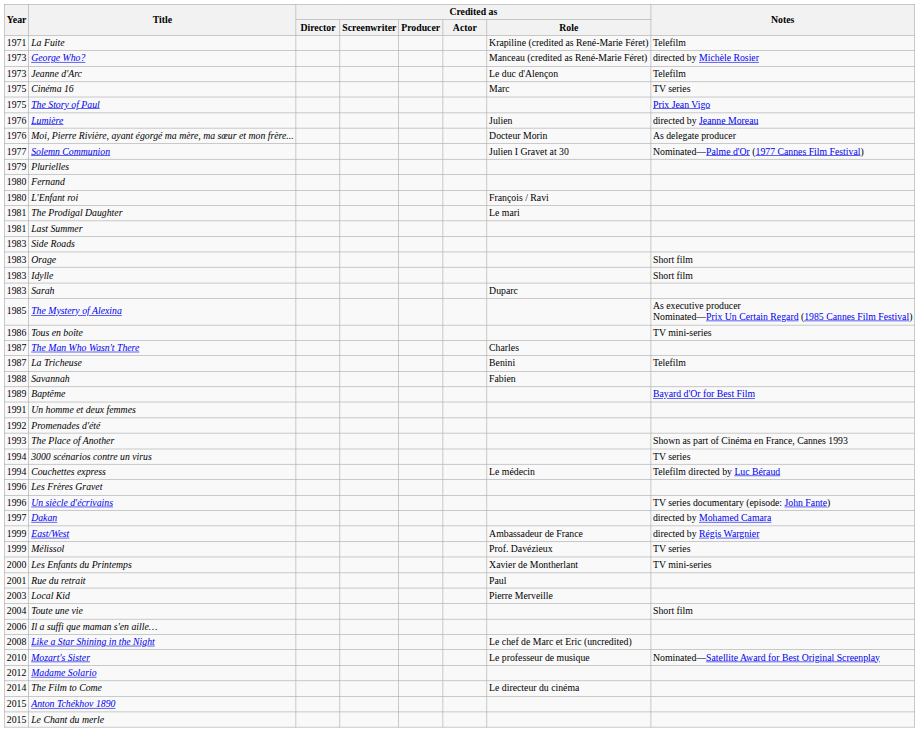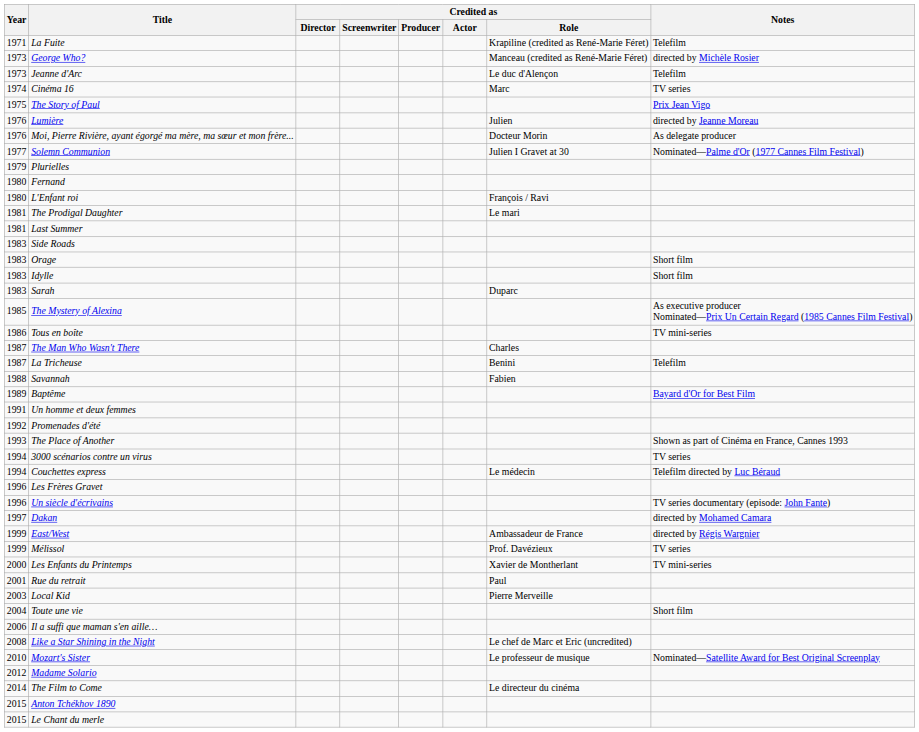 <table class="wikitable sortable">
 <tr>
 <th rowspan=2 width="33">Year</th>
 <th rowspan=2>Title</th>
 <th colspan=5>Credited as</th>
 <th rowspan=2>Notes</th>
 </tr>
 <tr>
 <th width=65>Director</th>
 <th width=65>Screenwriter</th>
 <th width=65>Producer</th>
 <th width=65>Actor</th>
 <th>Role</th>
 </tr>
 <tr>
 <td align="center">1971</td>
 <td align="left"><em>La Fuite</em></td>
 <td></td>
 <td></td>
 <td></td>
 <td></td>
 <td>Krapiline (credited as René-Marie Féret)</td>
 <td>Telefilm</td>
 </tr>
 <tr>
 <td align="center">1973</td>
 <td align="left"><em><a href='#'>George Who?</a></em></td>
 <td></td>
 <td></td>
 <td></td>
 <td></td>
 <td>Manceau (credited as René-Marie Féret)</td>
 <td>directed by <a href='#'>Michèle Rosier</a></td>
 </tr>
 <tr>
 <td align="center">1973</td>
 <td align="left"><em>Jeanne d'Arc</em></td>
 <td></td>
 <td></td>
 <td></td>
 <td></td>
 <td>Le duc d'Alençon</td>
 <td>Telefilm</td>
 </tr>
 <tr>
-<td align="center">1975</td>
+<td align="center">1974</td>
 <td align="left"><em>Cinéma 16</em></td>
 <td></td>
 <td></td>
 <td></td>
 <td></td>
 <td>Marc</td>
 <td>TV series</td>
 </tr>
 <tr>
 <td align="center">1975</td>
 <td align="left"><em><a href='#'>The Story of Paul</a></em></td>
 <td></td>
 <td></td>
 <td></td>
 <td></td>
 <td></td>
 <td><a href='#'>Prix Jean Vigo</a></td>
 </tr>
 <tr>
 <td align="center">1976</td>
 <td align="left"><em><a href='#'>Lumière</a></em></td>
 <td></td>
 <td></td>
 <td></td>
 <td></td>
 <td>Julien</td>
 <td>directed by <a href='#'>Jeanne Moreau</a></td>
 </tr>
 <tr>
 <td align="center">1976</td>
 <td align="left"><em>Moi, Pierre Rivière, ayant égorgé ma mère, ma sœur et mon frère...</em></td>
 <td></td>
 <td></td>
 <td></td>
 <td></td>
 <td>Docteur Morin</td>
 <td>As delegate producer</td>
 </tr>
 <tr>
 <td align="center">1977</td>
 <td align="left"><em><a href='#'>Solemn Communion</a></em></td>
 <td></td>
 <td></td>
 <td></td>
 <td></td>
 <td>Julien I Gravet at 30</td>
 <td>Nominated—<a href='#'>Palme d'Or</a> (<a href='#'>1977 Cannes Film Festival</a>)</td>
 </tr>
 <tr>
 <td align="center">1979</td>
 <td align="left"><em>Plurielles</em></td>
 <td></td>
 <td></td>
 <td></td>
 <td></td>
 <td></td>
 <td></td>
 </tr>
 <tr>
 <td align="center">1980</td>
 <td align="left"><em>Fernand</em></td>
 <td></td>
 <td></td>
 <td></td>
 <td></td>
 <td></td>
 <td></td>
 </tr>
 <tr>
 <td align="center">1980</td>
 <td align="left"><em>L'Enfant roi</em></td>
 <td></td>
 <td></td>
 <td></td>
 <td></td>
 <td>François / Ravi</td>
 <td></td>
 </tr>
 <tr>
 <td align="center">1981</td>
 <td align="left"><em>The Prodigal Daughter</em></td>
 <td></td>
 <td></td>
 <td></td>
 <td></td>
 <td>Le mari</td>
 <td></td>
 </tr>
 <tr>
 <td align="center">1981</td>
 <td align="left"><em>Last Summer</em></td>
 <td></td>
 <td></td>
 <td></td>
 <td></td>
 <td></td>
 <td></td>
 </tr>
 <tr>
 <td align="center">1983</td>
 <td align="left"><em>Side Roads</em></td>
 <td></td>
 <td></td>
 <td></td>
 <td></td>
 <td></td>
 <td></td>
 </tr>
 <tr>
 <td align="center">1983</td>
 <td align="left"><em>Orage</em></td>
 <td></td>
 <td></td>
 <td></td>
 <td></td>
 <td></td>
 <td>Short film</td>
 </tr>
 <tr>
 <td align="center">1983</td>
 <td align="left"><em>Idylle</em></td>
 <td></td>
 <td></td>
 <td></td>
 <td></td>
 <td></td>
 <td>Short film</td>
 </tr>
 <tr>
 <td align="center">1983</td>
 <td align="left"><em>Sarah</em></td>
 <td></td>
 <td></td>
 <td></td>
 <td></td>
 <td>Duparc</td>
 <td></td>
 </tr>
 <tr>
 <td align="center">1985</td>
 <td align="left"><em><a href='#'>The Mystery of Alexina</a></em></td>
 <td></td>
 <td></td>
 <td></td>
 <td></td>
 <td></td>
 <td>As executive producer<br>Nominated—<a href='#'>Prix Un Certain Regard</a> (<a href='#'>1985 Cannes Film Festival</a>)</td>
 </tr>
 <tr>
 <td align="center">1986</td>
 <td align="left"><em>Tous en boîte</em></td>
 <td></td>
 <td></td>
 <td></td>
 <td></td>
 <td></td>
 <td>TV mini-series</td>
 </tr>
 <tr>
 <td align="center">1987</td>
 <td align="left"><em><a href='#'>The Man Who Wasn't There</a></em></td>
 <td></td>
 <td></td>
 <td></td>
 <td></td>
 <td>Charles</td>
 <td></td>
 </tr>
 <tr>
 <td align="center">1987</td>
 <td align="left"><em>La Tricheuse</em></td>
 <td></td>
 <td></td>
 <td></td>
 <td></td>
 <td>Benini</td>
 <td>Telefilm</td>
 </tr>
 <tr>
 <td align="center">1988</td>
 <td align="left"><em>Savannah</em></td>
 <td></td>
 <td></td>
 <td></td>
 <td></td>
 <td>Fabien</td>
 <td></td>
 </tr>
 <tr>
 <td align="center">1989</td>
 <td align="left"><em>Baptême</em></td>
 <td></td>
 <td></td>
 <td></td>
 <td></td>
 <td></td>
 <td><a href='#'>Bayard d'Or for Best Film</a></td>
 </tr>
 <tr>
 <td align="center">1991</td>
 <td align="left"><em>Un homme et deux femmes</em></td>
 <td></td>
 <td></td>
 <td></td>
 <td></td>
 <td></td>
 <td></td>
 </tr>
 <tr>
 <td align="center">1992</td>
 <td align="left"><em>Promenades d'été</em></td>
 <td></td>
 <td></td>
 <td></td>
 <td></td>
 <td></td>
 <td></td>
 </tr>
 <tr>
 <td align="center">1993</td>
 <td align="left"><em>The Place of Another</em></td>
 <td></td>
 <td></td>
 <td></td>
 <td></td>
 <td></td>
 <td>Shown as part of Cinéma en France, Cannes 1993</td>
 </tr>
 <tr>
 <td align="center">1994</td>
 <td align="left"><em>3000 scénarios contre un virus</em></td>
 <td></td>
 <td></td>
 <td></td>
 <td></td>
 <td></td>
 <td>TV series</td>
 </tr>
 <tr>
 <td align="center">1994</td>
 <td align="left"><em>Couchettes express</em></td>
 <td></td>
 <td></td>
 <td></td>
 <td></td>
 <td>Le médecin</td>
 <td>Telefilm directed by <a href='#'>Luc Béraud</a></td>
 </tr>
 <tr>
 <td align="center">1996</td>
 <td align="left"><em>Les Frères Gravet</em></td>
 <td></td>
 <td></td>
 <td></td>
 <td></td>
 <td></td>
 <td></td>
 </tr>
 <tr>
 <td align="center">1996</td>
 <td align="left"><em><a href='#'>Un siècle d'écrivains</a></em></td>
 <td></td>
 <td></td>
 <td></td>
 <td></td>
 <td></td>
 <td>TV series documentary (episode: <a href='#'>John Fante</a>)</td>
 </tr>
 <tr>
 <td align="center">1997</td>
 <td align="left"><em><a href='#'>Dakan</a></em></td>
 <td></td>
 <td></td>
 <td></td>
 <td></td>
 <td></td>
 <td>directed by <a href='#'>Mohamed Camara</a></td>
 </tr>
 <tr>
 <td align="center">1999</td>
 <td align="left"><em><a href='#'>East/West</a></em></td>
 <td></td>
 <td></td>
 <td></td>
 <td></td>
 <td>Ambassadeur de France</td>
 <td>directed by <a href='#'>Régis Wargnier</a></td>
 </tr>
 <tr>
 <td align="center">1999</td>
 <td align="left"><em>Mélissol</em></td>
 <td></td>
 <td></td>
 <td></td>
 <td></td>
 <td>Prof. Davézieux</td>
 <td>TV series</td>
 </tr>
 <tr>
 <td align="center">2000</td>
 <td align="left"><em>Les Enfants du Printemps</em></td>
 <td></td>
 <td></td>
 <td></td>
 <td></td>
 <td>Xavier de Montherlant</td>
 <td>TV mini-series</td>
 </tr>
 <tr>
 <td align="center">2001</td>
 <td align="left"><em>Rue du retrait</em></td>
 <td></td>
 <td></td>
 <td></td>
 <td></td>
 <td>Paul</td>
 <td></td>
 </tr>
 <tr>
 <td align="center">2003</td>
 <td align="left"><em>Local Kid</em></td>
 <td></td>
 <td></td>
 <td></td>
 <td></td>
 <td>Pierre Merveille</td>
 <td></td>
 </tr>
 <tr>
 <td align="center">2004</td>
 <td align="left"><em>Toute une vie</em></td>
 <td></td>
 <td></td>
 <td></td>
 <td></td>
 <td></td>
 <td>Short film</td>
 </tr>
 <tr>
 <td align="center">2006</td>
 <td align="left"><em>Il a suffi que maman s'en aille…</em></td>
 <td></td>
 <td></td>
 <td></td>
 <td></td>
 <td></td>
 <td></td>
 </tr>
 <tr>
 <td align="center">2008</td>
 <td align="left"><em><a href='#'>Like a Star Shining in the Night</a></em></td>
 <td></td>
 <td></td>
 <td></td>
 <td></td>
 <td>Le chef de Marc et Eric (uncredited)</td>
 <td></td>
 </tr>
 <tr>
 <td align="center">2010</td>
 <td align="left"><em><a href='#'>Mozart's Sister</a></em></td>
 <td></td>
 <td></td>
 <td></td>
 <td></td>
 <td>Le professeur de musique</td>
 <td>Nominated—<a href='#'>Satellite Award for Best Original Screenplay</a></td>
 </tr>
 <tr>
 <td align="center">2012</td>
 <td align="left"><em><a href='#'>Madame Solario</a></em></td>
 <td></td>
 <td></td>
 <td></td>
 <td></td>
 <td></td>
 <td></td>
 </tr>
 <tr>
 <td align="center">2014</td>
 <td align="left"><em>The Film to Come</em></td>
 <td></td>
 <td></td>
 <td></td>
 <td></td>
 <td>Le directeur du cinéma</td>
 <td></td>
 </tr>
 <tr>
 <td align="center">2015</td>
 <td align="left"><em><a href='#'>Anton Tchékhov 1890</a></em></td>
 <td></td>
 <td></td>
 <td></td>
 <td></td>
 <td></td>
 <td></td>
 </tr>
 <tr>
 <td align="center">2015</td>
 <td align="left"><em>Le Chant du merle</em></td>
 <td></td>
 <td></td>
 <td></td>
 <td></td>
 <td></td>
 <td></td>
 </tr>
 </table>
